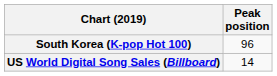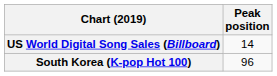 <table class="wikitable sortable plainrowheaders" style="text-align:center">
 <tr>
 <th scope="col">Chart (2019)</th>
 <th scope="col">Peak<br>position</th>
 </tr>
 <tr>
+<th scope="row">US <a href='#'>World Digital Song Sales</a> (<em><a href='#'>Billboard</a></em>)</th>
+<td>14</td>
+</tr>
+<tr>
 <th scope="row">South Korea (<a href='#'>K-pop Hot 100</a>)</th>
 <td>96</td>
 </tr>
-<tr>
-<th scope="row">US <a href='#'>World Digital Song Sales</a> (<em><a href='#'>Billboard</a></em>)</th>
-<td>14</td>
-</tr>
 </table>
